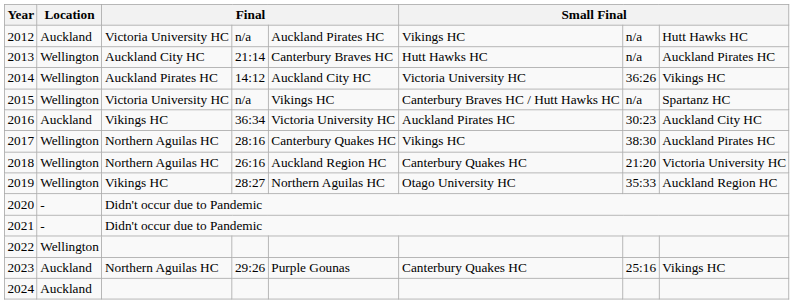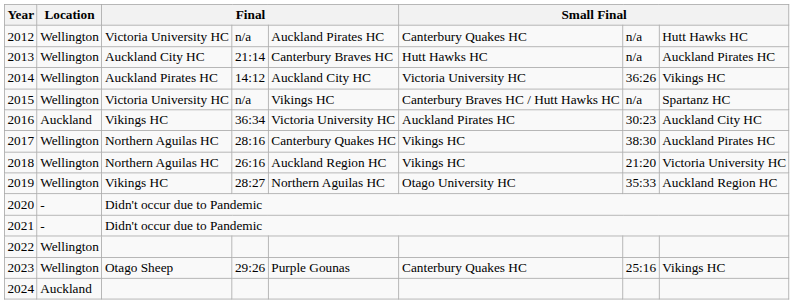 <table class="wikitable">
 <tr>
 <th>Year</th>
 <th>Location</th>
 <th colspan="3">Final</th>
 <th colspan="3">Small Final</th>
 </tr>
 <tr>
 <td>2012</td>
-<td>Auckland</td>
+<td>Wellington</td>
 <td>Victoria University HC</td>
 <td>n/a</td>
 <td>Auckland Pirates HC</td>
-<td>Vikings HC</td>
+<td>Canterbury Quakes HC</td>
 <td>n/a</td>
 <td>Hutt Hawks HC</td>
 </tr>
 <tr>
 <td>2013</td>
 <td>Wellington</td>
 <td>Auckland City HC</td>
 <td>21:14</td>
 <td>Canterbury Braves HC</td>
 <td>Hutt Hawks HC</td>
 <td>n/a</td>
 <td>Auckland Pirates HC</td>
 </tr>
 <tr>
 <td>2014</td>
 <td>Wellington</td>
 <td>Auckland Pirates HC</td>
 <td>14:12</td>
 <td>Auckland City HC</td>
 <td>Victoria University HC</td>
 <td>36:26</td>
 <td>Vikings HC</td>
 </tr>
 <tr>
 <td>2015</td>
 <td>Wellington</td>
 <td>Victoria University HC</td>
 <td>n/a</td>
 <td>Vikings HC</td>
 <td>Canterbury Braves HC / Hutt Hawks HC</td>
 <td>n/a</td>
 <td>Spartanz HC</td>
 </tr>
 <tr>
 <td>2016</td>
 <td>Auckland</td>
 <td>Vikings HC</td>
 <td>36:34</td>
 <td>Victoria University HC</td>
 <td>Auckland Pirates HC</td>
 <td>30:23</td>
 <td>Auckland City HC</td>
 </tr>
 <tr>
 <td>2017</td>
 <td>Wellington</td>
 <td>Northern Aguilas HC</td>
 <td>28:16</td>
 <td>Canterbury Quakes HC</td>
 <td>Vikings HC</td>
 <td>38:30</td>
 <td>Auckland Pirates HC</td>
 </tr>
 <tr>
 <td>2018</td>
 <td>Wellington</td>
 <td>Northern Aguilas HC</td>
 <td>26:16</td>
 <td>Auckland Region HC</td>
-<td>Canterbury Quakes HC</td>
+<td>Vikings HC</td>
 <td>21:20</td>
 <td>Victoria University HC</td>
 </tr>
 <tr>
 <td>2019</td>
 <td>Wellington</td>
 <td>Vikings HC</td>
 <td>28:27</td>
 <td>Northern Aguilas HC</td>
 <td>Otago University HC</td>
 <td>35:33</td>
 <td>Auckland Region HC</td>
 </tr>
 <tr>
 <td>2020</td>
 <td>-</td>
 <td colspan="6">Didn't occur due to Pandemic</td>
 </tr>
 <tr>
 <td>2021</td>
 <td>-</td>
 <td colspan="6">Didn't occur due to Pandemic</td>
 </tr>
 <tr>
 <td>2022</td>
 <td>Wellington</td>
 <td></td>
 <td></td>
 <td></td>
 <td></td>
 <td></td>
 <td></td>
 </tr>
 <tr>
 <td>2023</td>
-<td>Auckland</td>
-<td>Northern Aguilas HC</td>
+<td>Wellington</td>
+<td>Otago Sheep</td>
 <td>29:26</td>
 <td>Purple Gounas</td>
 <td>Canterbury Quakes HC</td>
 <td>25:16</td>
 <td>Vikings HC</td>
 </tr>
 <tr>
 <td>2024</td>
 <td>Auckland</td>
 <td></td>
 <td></td>
 <td></td>
 <td></td>
 <td></td>
 <td></td>
 </tr>
 </table>
